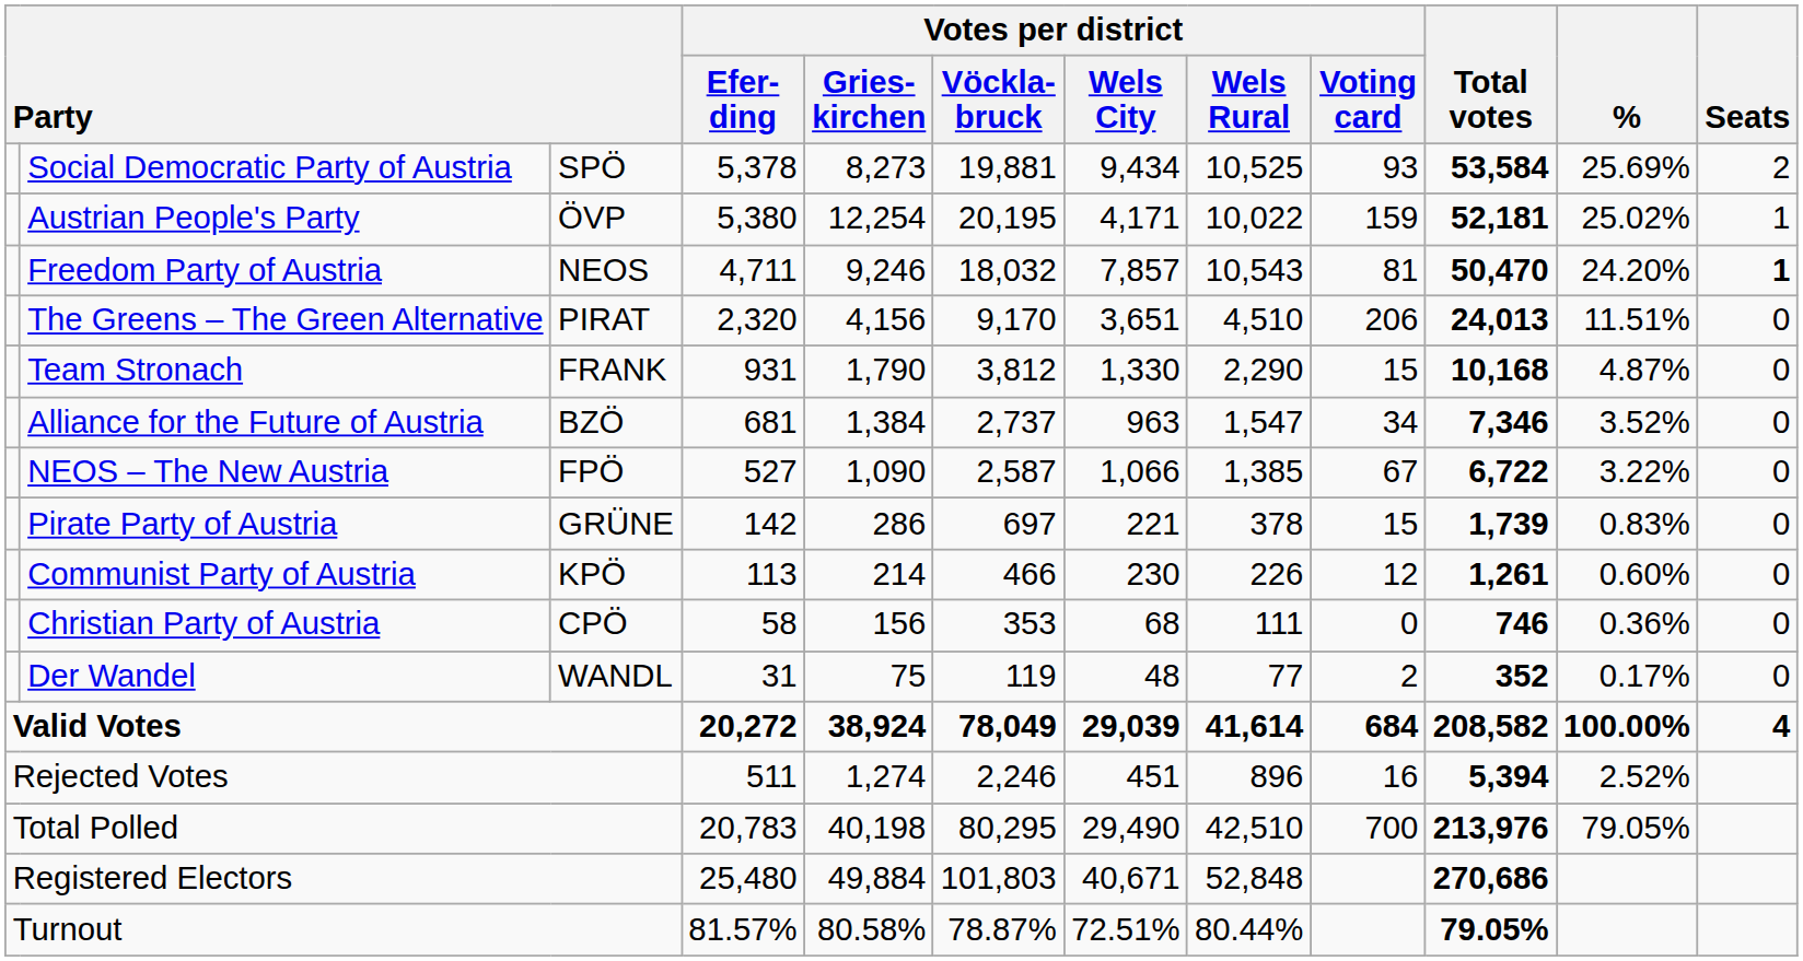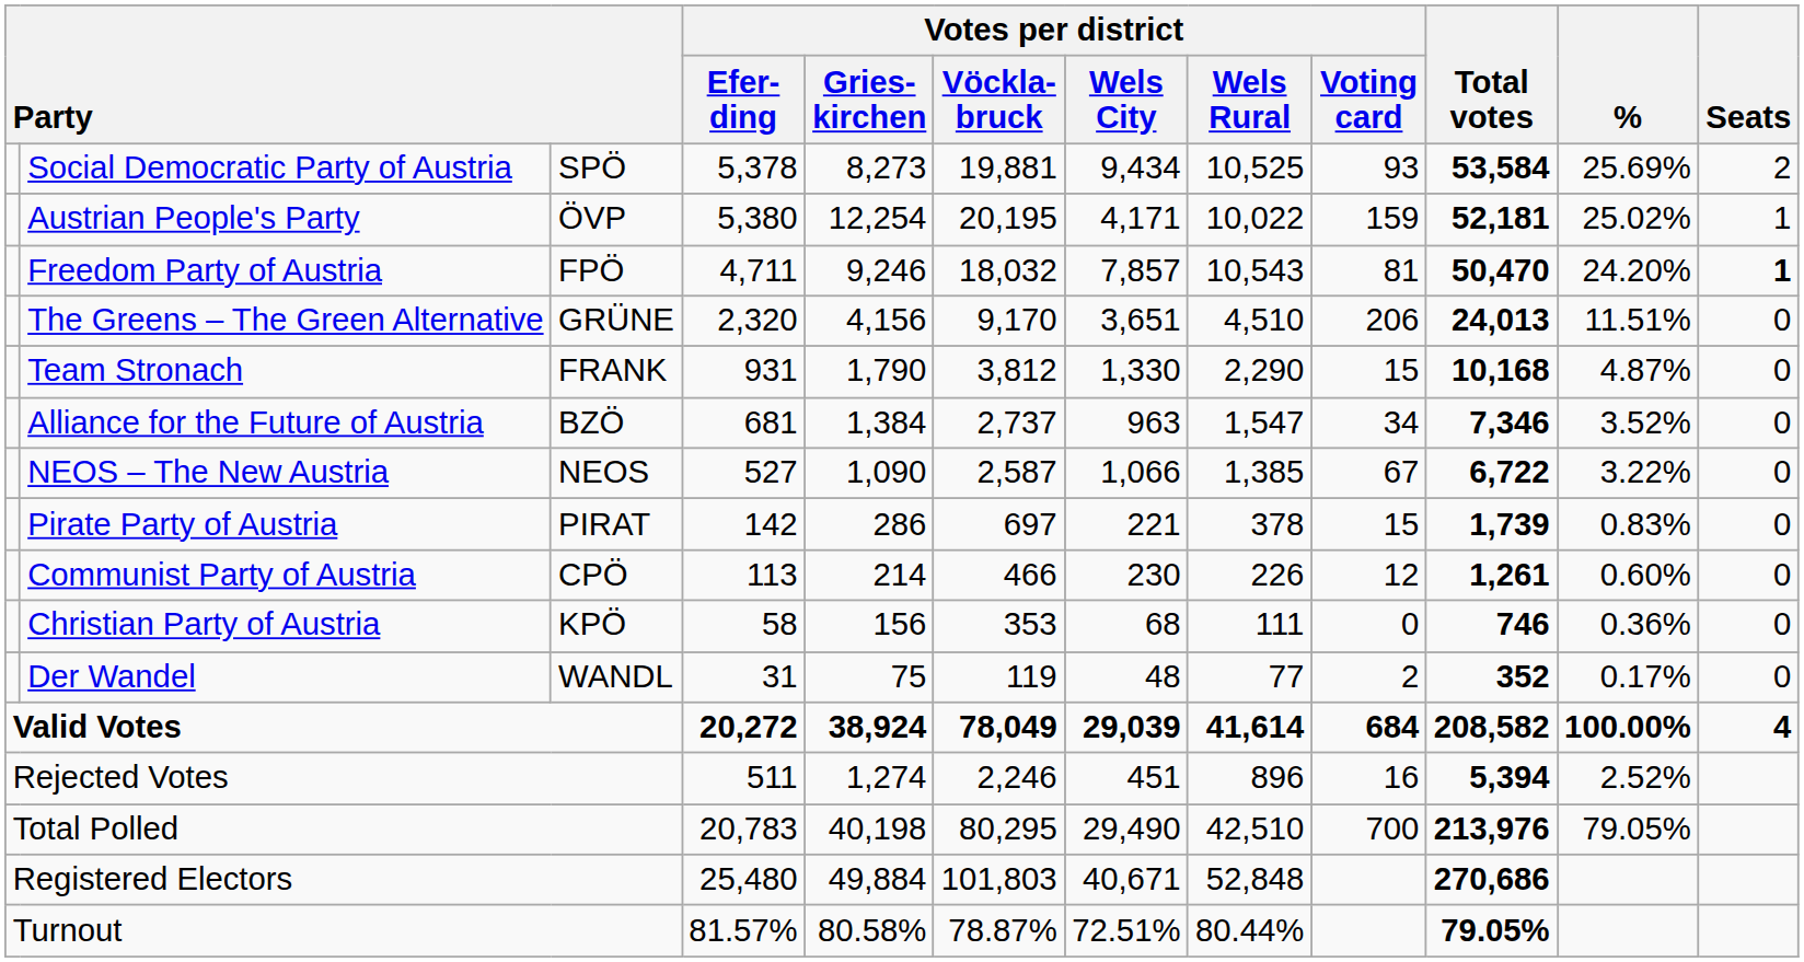 <table class="wikitable" border="1" style="text-align:right;">
 <tr>
 <th style="text-align:left;" valign=bottom rowspan=2 colspan=3>Party</th>
 <th colspan=6>Votes per district</th>
 <th align=center valign=bottom rowspan=2 width="50">Total<br>votes</th>
 <th align=center valign=bottom rowspan=2 width="50">%</th>
 <th align=center valign=bottom rowspan=2>Seats</th>
 </tr>
 <tr>
 <th align=center valign=bottom width="50"><a href='#'>Efer-<br>ding</a></th>
 <th align=center valign=bottom width="50"><a href='#'>Gries-<br>kirchen</a></th>
 <th align=center valign=bottom width="50"><a href='#'>Vöckla-<br>bruck</a></th>
 <th align=center valign=bottom width="50"><a href='#'>Wels<br>City</a></th>
 <th align=center valign=bottom width="50"><a href='#'>Wels<br>Rural</a></th>
 <th align=center valign=bottom width="50"><a href='#'>Voting<br>card</a></th>
 </tr>
 <tr>
 <td></td>
 <td align=left><a href='#'>Social Democratic Party of Austria</a></td>
 <td align=left>SPÖ</td>
 <td>5,378</td>
 <td>8,273</td>
 <td>19,881</td>
 <td>9,434</td>
 <td>10,525</td>
 <td>93</td>
 <td><strong>53,584</strong></td>
 <td>25.69%</td>
 <td>2</td>
 </tr>
 <tr>
 <td></td>
 <td align=left><a href='#'>Austrian People's Party</a></td>
 <td align=left>ÖVP</td>
 <td>5,380</td>
 <td>12,254</td>
 <td>20,195</td>
 <td>4,171</td>
 <td>10,022</td>
 <td>159</td>
 <td><strong>52,181</strong></td>
 <td>25.02%</td>
 <td>1</td>
 </tr>
 <tr>
 <td></td>
 <td align=left><a href='#'>Freedom Party of Austria</a></td>
-<td align=left>NEOS</td>
+<td align=left>FPÖ</td>
 <td>4,711</td>
 <td>9,246</td>
 <td>18,032</td>
 <td>7,857</td>
 <td>10,543</td>
 <td>81</td>
 <td><strong>50,470</strong></td>
 <td>24.20%</td>
 <td><strong>1</strong></td>
 </tr>
 <tr>
 <td></td>
 <td align=left style="white-space: nowrap;"><a href='#'>The Greens – The Green Alternative</a></td>
-<td align=left>PIRAT</td>
+<td align=left>GRÜNE</td>
 <td>2,320</td>
 <td>4,156</td>
 <td>9,170</td>
 <td>3,651</td>
 <td>4,510</td>
 <td>206</td>
 <td><strong>24,013</strong></td>
 <td>11.51%</td>
 <td>0</td>
 </tr>
 <tr>
 <td></td>
 <td align=left><a href='#'>Team Stronach</a></td>
 <td align=left>FRANK</td>
 <td>931</td>
 <td>1,790</td>
 <td>3,812</td>
 <td>1,330</td>
 <td>2,290</td>
 <td>15</td>
 <td><strong>10,168</strong></td>
 <td>4.87%</td>
 <td>0</td>
 </tr>
 <tr>
 <td></td>
 <td align=left><a href='#'>Alliance for the Future of Austria</a></td>
 <td align=left>BZÖ</td>
 <td>681</td>
 <td>1,384</td>
 <td>2,737</td>
 <td>963</td>
 <td>1,547</td>
 <td>34</td>
 <td><strong>7,346</strong></td>
 <td>3.52%</td>
 <td>0</td>
 </tr>
 <tr>
 <td></td>
 <td align=left><a href='#'>NEOS – The New Austria</a></td>
-<td align=left>FPÖ</td>
+<td align=left>NEOS</td>
 <td>527</td>
 <td>1,090</td>
 <td>2,587</td>
 <td>1,066</td>
 <td>1,385</td>
 <td>67</td>
 <td><strong>6,722</strong></td>
 <td>3.22%</td>
 <td>0</td>
 </tr>
 <tr>
 <td></td>
 <td align=left><a href='#'>Pirate Party of Austria</a></td>
-<td align=left>GRÜNE</td>
+<td align=left>PIRAT</td>
 <td>142</td>
 <td>286</td>
 <td>697</td>
 <td>221</td>
 <td>378</td>
 <td>15</td>
 <td><strong>1,739</strong></td>
 <td>0.83%</td>
 <td>0</td>
 </tr>
 <tr>
 <td></td>
 <td align=left><a href='#'>Communist Party of Austria</a></td>
-<td align=left>KPÖ</td>
+<td align=left>CPÖ</td>
 <td>113</td>
 <td>214</td>
 <td>466</td>
 <td>230</td>
 <td>226</td>
 <td>12</td>
 <td><strong>1,261</strong></td>
 <td>0.60%</td>
 <td>0</td>
 </tr>
 <tr>
 <td></td>
 <td align=left><a href='#'>Christian Party of Austria</a></td>
-<td align=left>CPÖ</td>
+<td align=left>KPÖ</td>
 <td>58</td>
 <td>156</td>
 <td>353</td>
 <td>68</td>
 <td>111</td>
 <td>0</td>
 <td><strong>746</strong></td>
 <td>0.36%</td>
 <td>0</td>
 </tr>
 <tr>
 <td></td>
 <td align=left><a href='#'>Der Wandel</a></td>
 <td align=left>WANDL</td>
 <td>31</td>
 <td>75</td>
 <td>119</td>
 <td>48</td>
 <td>77</td>
 <td>2</td>
 <td><strong>352</strong></td>
 <td>0.17%</td>
 <td>0</td>
 </tr>
 <tr style="font-weight:bold">
 <td align=left colspan=3>Valid Votes</td>
 <td>20,272</td>
 <td>38,924</td>
 <td>78,049</td>
 <td>29,039</td>
 <td>41,614</td>
 <td>684</td>
 <td>208,582</td>
 <td>100.00%</td>
 <td>4</td>
 </tr>
 <tr>
 <td align=left colspan=3>Rejected Votes</td>
 <td>511</td>
 <td>1,274</td>
 <td>2,246</td>
 <td>451</td>
 <td>896</td>
 <td>16</td>
 <td><strong>5,394</strong></td>
 <td>2.52%</td>
 <td></td>
 </tr>
 <tr>
 <td align=left colspan=3>Total Polled</td>
 <td>20,783</td>
 <td>40,198</td>
 <td>80,295</td>
 <td>29,490</td>
 <td>42,510</td>
 <td>700</td>
 <td><strong>213,976</strong></td>
 <td>79.05%</td>
 <td></td>
 </tr>
 <tr>
 <td align=left colspan=3>Registered Electors</td>
 <td>25,480</td>
 <td>49,884</td>
 <td>101,803</td>
 <td>40,671</td>
 <td>52,848</td>
 <td></td>
 <td><strong>270,686</strong></td>
 <td></td>
 <td></td>
 </tr>
 <tr>
 <td align=left colspan=3>Turnout</td>
 <td>81.57%</td>
 <td>80.58%</td>
 <td>78.87%</td>
 <td>72.51%</td>
 <td>80.44%</td>
 <td></td>
 <td><strong>79.05%</strong></td>
 <td></td>
 <td></td>
 </tr>
 </table>
